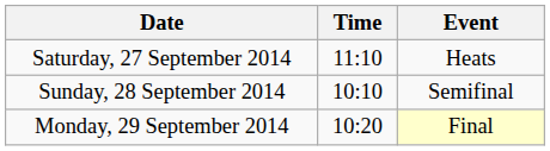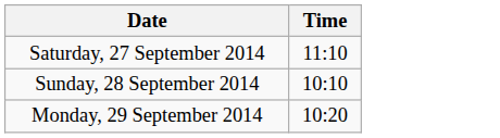 <table class = "wikitable" style="text-align:center;">
 <tr>
 <th width=220>Date</th>
 <th width=50>Time</th>
-<th width=100>Event</th>
 </tr>
 <tr>
 <td>Saturday, 27 September 2014</td>
 <td>11:10</td>
-<td>Heats</td>
 </tr>
 <tr>
 <td>Sunday, 28 September 2014</td>
 <td>10:10</td>
-<td>Semifinal</td>
 </tr>
 <tr>
 <td>Monday, 29 September 2014</td>
 <td>10:20</td>
-<td bgcolor=ffffcc>Final</td>
 </tr>
 </table>
